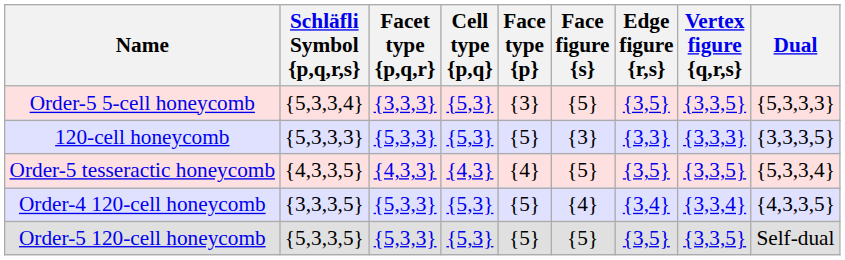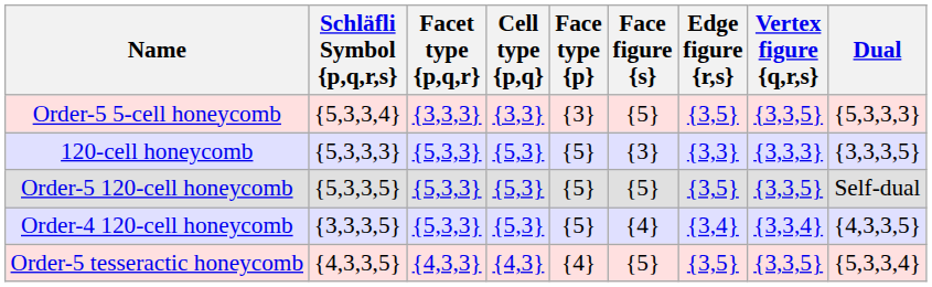 <table class="wikitable">
 <tr>
 <th>Name</th>
 <th><a href='#'>Schläfli</a><br>Symbol<br>{p,q,r,s}</th>
 <th>Facet<br>type<br>{p,q,r}</th>
 <th>Cell<br>type<br>{p,q}</th>
 <th>Face<br>type<br>{p}</th>
 <th>Face<br>figure<br>{s}</th>
 <th>Edge<br>figure<br>{r,s}</th>
 <th><a href='#'>Vertex<br>figure</a><br>{q,r,s}</th>
 <th><a href='#'>Dual</a></th>
 </tr>
 <tr BGCOLOR="#ffe0e0" align=center>
 <td><a href='#'>Order-5 5-cell honeycomb</a></td>
 <td>{5,3,3,4}</td>
 <td><a href='#'>{3,3,3}</a></td>
-<td><a href='#'>{5,3}</a></td>
+<td><a href='#'>{3,3}</a></td>
 <td>{3}</td>
 <td>{5}</td>
 <td><a href='#'>{3,5}</a></td>
 <td><a href='#'>{3,3,5}</a></td>
 <td>{5,3,3,3}</td>
 </tr>
 <tr BGCOLOR="#e0e0ff" align=center>
 <td><a href='#'>120-cell honeycomb</a></td>
 <td>{5,3,3,3}</td>
 <td><a href='#'>{5,3,3}</a></td>
 <td><a href='#'>{5,3}</a></td>
 <td>{5}</td>
 <td>{3}</td>
 <td><a href='#'>{3,3}</a></td>
 <td><a href='#'>{3,3,3}</a></td>
 <td>{3,3,3,5}</td>
 </tr>
-<tr BGCOLOR="#ffe0e0" align=center>
-<td><a href='#'>Order-5 tesseractic honeycomb</a></td>
-<td>{4,3,3,5}</td>
-<td><a href='#'>{4,3,3}</a></td>
-<td><a href='#'>{4,3}</a></td>
-<td>{4}</td>
+<tr BGCOLOR="#e0e0e0" align=center>
+<td><a href='#'>Order-5 120-cell honeycomb</a></td>
+<td>{5,3,3,5}</td>
+<td><a href='#'>{5,3,3}</a></td>
+<td><a href='#'>{5,3}</a></td>
+<td>{5}</td>
 <td>{5}</td>
 <td><a href='#'>{3,5}</a></td>
 <td><a href='#'>{3,3,5}</a></td>
-<td>{5,3,3,4}</td>
+<td>Self-dual</td>
 </tr>
 <tr BGCOLOR="#e0e0ff" align=center>
 <td><a href='#'>Order-4 120-cell honeycomb</a></td>
 <td>{3,3,3,5}</td>
 <td><a href='#'>{5,3,3}</a></td>
 <td><a href='#'>{5,3}</a></td>
 <td>{5}</td>
 <td>{4}</td>
 <td><a href='#'>{3,4}</a></td>
 <td><a href='#'>{3,3,4}</a></td>
 <td>{4,3,3,5}</td>
 </tr>
-<tr BGCOLOR="#e0e0e0" align=center>
-<td><a href='#'>Order-5 120-cell honeycomb</a></td>
-<td>{5,3,3,5}</td>
-<td><a href='#'>{5,3,3}</a></td>
-<td><a href='#'>{5,3}</a></td>
-<td>{5}</td>
+<tr BGCOLOR="#ffe0e0" align=center>
+<td><a href='#'>Order-5 tesseractic honeycomb</a></td>
+<td>{4,3,3,5}</td>
+<td><a href='#'>{4,3,3}</a></td>
+<td><a href='#'>{4,3}</a></td>
+<td>{4}</td>
 <td>{5}</td>
 <td><a href='#'>{3,5}</a></td>
 <td><a href='#'>{3,3,5}</a></td>
-<td>Self-dual</td>
+<td>{5,3,3,4}</td>
 </tr>
 </table>
